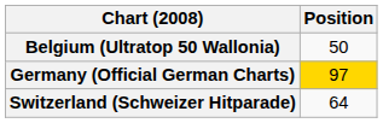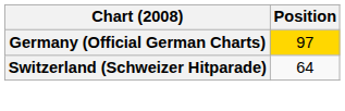 <table class="wikitable sortable plainrowheaders" style="text-align:center">
 <tr>
 <th scope="col">Chart (2008)</th>
 <th scope="col">Position</th>
-</tr>
-<tr>
-<th scope="row">Belgium (Ultratop 50 Wallonia)</th>
-<td style="text-align:center;">50</td>
 </tr>
 <tr>
 <th scope="row">Germany (Official German Charts)</th>
 <td style="background: gold; text-align:center;">97</td>
 </tr>
 <tr>
 <th scope="row">Switzerland (Schweizer Hitparade)</th>
 <td style="text-align:center;">64</td>
 </tr>
 </table>
